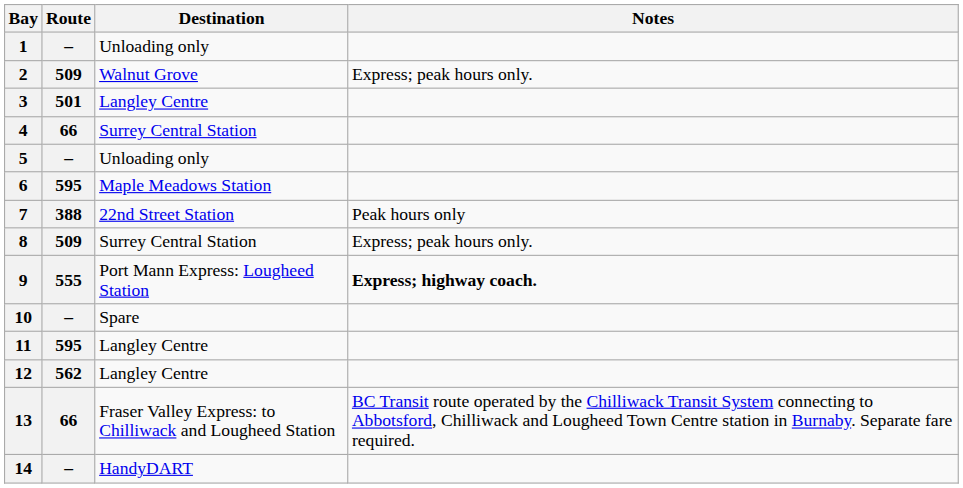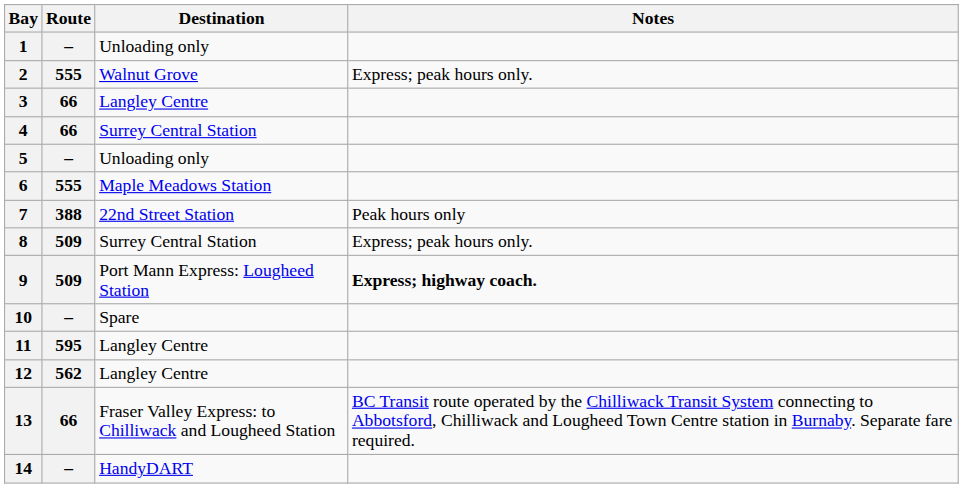 <table class="wikitable">
 <tr>
 <th>Bay</th>
 <th>Route</th>
 <th>Destination</th>
 <th>Notes</th>
 </tr>
 <tr>
 <th>1</th>
 <th>–</th>
 <td>Unloading only</td>
 <td></td>
 </tr>
 <tr>
 <th>2</th>
-<th>509</th>
+<th>555</th>
 <td><a href='#'>Walnut Grove</a></td>
 <td>Express; peak hours only.</td>
 </tr>
 <tr>
 <th>3</th>
-<th>501</th>
+<th>66</th>
 <td><a href='#'>Langley Centre</a></td>
 <td></td>
 </tr>
 <tr>
 <th>4</th>
 <th>66</th>
 <td><a href='#'>Surrey Central Station</a></td>
 <td></td>
 </tr>
 <tr>
 <th>5</th>
 <th>–</th>
 <td>Unloading only</td>
 <td></td>
 </tr>
 <tr>
 <th>6</th>
-<th>595</th>
+<th>555</th>
 <td><a href='#'>Maple Meadows Station</a></td>
 <td></td>
 </tr>
 <tr>
 <th>7</th>
 <th>388</th>
 <td><a href='#'>22nd Street Station</a></td>
 <td>Peak hours only</td>
 </tr>
 <tr>
 <th>8</th>
 <th>509</th>
 <td>Surrey Central Station</td>
 <td>Express; peak hours only.</td>
 </tr>
 <tr>
 <th>9</th>
-<th>555</th>
+<th>509</th>
 <td>Port Mann Express: <a href='#'>Lougheed Station</a></td>
 <td><strong>Express; highway coach.</strong></td>
 </tr>
 <tr>
 <th>10</th>
 <th>–</th>
 <td>Spare</td>
 <td></td>
 </tr>
 <tr>
 <th>11</th>
 <th>595</th>
 <td>Langley Centre</td>
 <td></td>
 </tr>
 <tr>
 <th>12</th>
 <th>562</th>
 <td>Langley Centre</td>
 <td></td>
 </tr>
 <tr>
 <th>13</th>
 <th>66</th>
 <td>Fraser Valley Express: to <a href='#'>Chilliwack</a> and Lougheed Station</td>
 <td><a href='#'>BC Transit</a> route operated by the <a href='#'>Chilliwack Transit System</a> connecting to <a href='#'>Abbotsford</a>, Chilliwack and Lougheed Town Centre station in <a href='#'>Burnaby</a>. Separate fare required.</td>
 </tr>
 <tr>
 <th>14</th>
 <th>–</th>
 <td><a href='#'>HandyDART</a></td>
 <td></td>
 </tr>
 </table>
